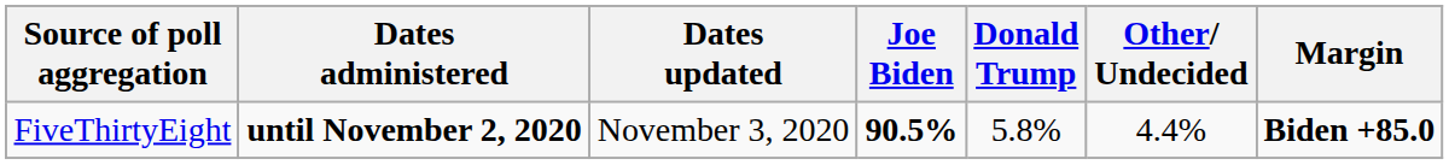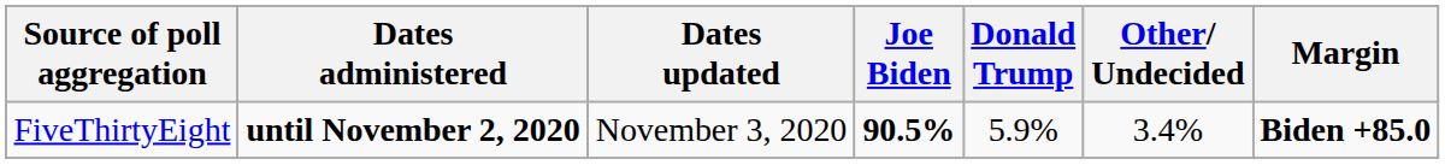 <table class="wikitable sortable" style="text-align:center;font-size:90%;line-height:17px">
 <tr>
 <th>Source of poll<br>aggregation</th>
 <th>Dates<br> administered</th>
 <th>Dates<br> updated</th>
 <th class="unsortable"><a href='#'>Joe<br>Biden</a><br><small></small></th>
 <th class="unsortable"><a href='#'>Donald<br>Trump</a><br><small></small></th>
 <th class="unsortable"><a href='#'>Other</a>/<br>Undecided<br></th>
 <th>Margin</th>
 </tr>
 <tr>
 <td><a href='#'>FiveThirtyEight</a></td>
 <td><strong>until November 2, 2020</strong></td>
 <td>November 3, 2020</td>
 <td><strong>90.5%</strong></td>
-<td>5.8%</td>
-<td>4.4%</td>
+<td>5.9%</td>
+<td>3.4%</td>
 <td><strong>Biden +85.0</strong></td>
 </tr>
 </table>
